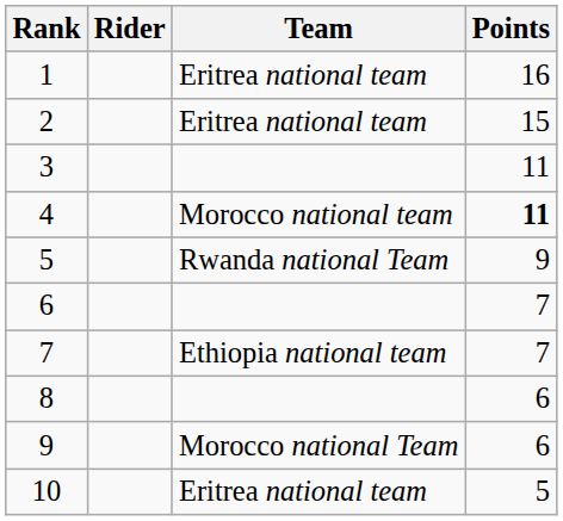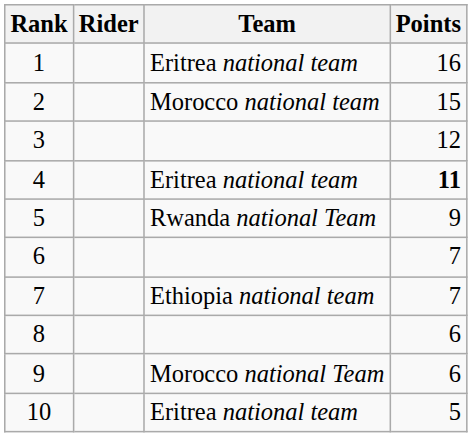 <table class="wikitable">
 <tr>
 <th scope="col">Rank</th>
 <th scope="col">Rider</th>
 <th scope="col">Team</th>
 <th scope="col">Points</th>
 </tr>
 <tr>
 <td style="text-align:center;">1</td>
 <td> </td>
 <td>Eritrea <em>national team</em></td>
 <td style="text-align:right;">16</td>
 </tr>
 <tr>
 <td style="text-align:center;">2</td>
 <td></td>
-<td>Eritrea <em>national team</em></td>
+<td>Morocco <em>national team</em></td>
 <td style="text-align:right;">15</td>
 </tr>
 <tr>
 <td style="text-align:center;">3</td>
 <td></td>
 <td></td>
-<td style="text-align:right;">11</td>
+<td style="text-align:right;">12</td>
 </tr>
 <tr>
 <td style="text-align:center;">4</td>
 <td></td>
-<td>Morocco <em>national team</em></td>
+<td>Eritrea <em>national team</em></td>
 <td style="text-align:right;"><strong>11</strong></td>
 </tr>
 <tr>
 <td style="text-align:center;">5</td>
 <td> </td>
 <td>Rwanda <em>national Team</em></td>
 <td style="text-align:right;">9</td>
 </tr>
 <tr>
 <td style="text-align:center;">6</td>
 <td></td>
 <td></td>
 <td style="text-align:right;">7</td>
 </tr>
 <tr>
 <td style="text-align:center;">7</td>
 <td></td>
 <td>Ethiopia <em>national team</em></td>
 <td style="text-align:right;">7</td>
 </tr>
 <tr>
 <td style="text-align:center;">8</td>
 <td></td>
 <td></td>
 <td style="text-align:right;">6</td>
 </tr>
 <tr>
 <td style="text-align:center;">9</td>
 <td></td>
 <td>Morocco <em>national Team</em></td>
 <td style="text-align:right;">6</td>
 </tr>
 <tr>
 <td style="text-align:center;">10</td>
 <td></td>
 <td>Eritrea <em>national team</em></td>
 <td style="text-align:right;">5</td>
 </tr>
 </table>
